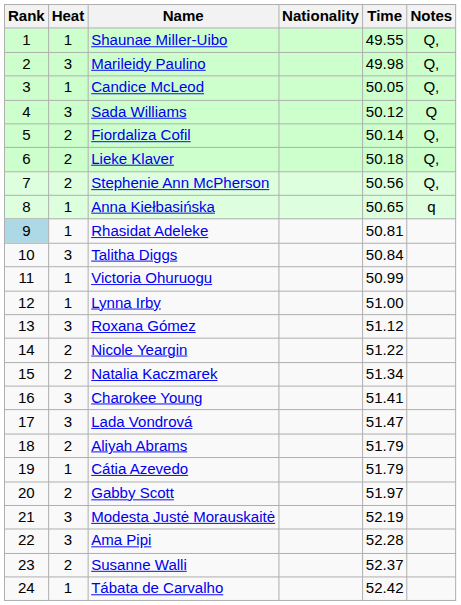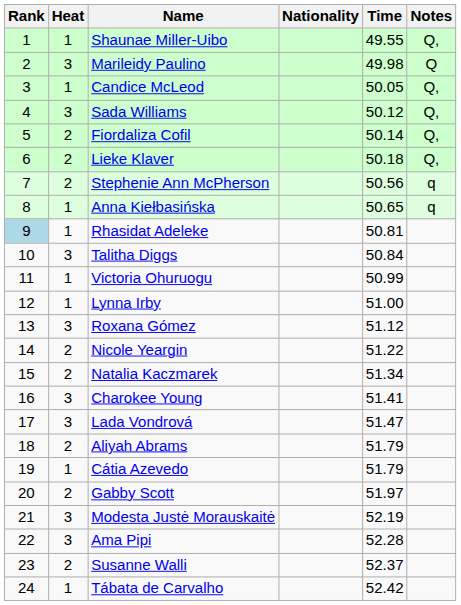 <table class="wikitable sortable" style="text-align:center">
 <tr>
 <th>Rank</th>
 <th>Heat</th>
 <th>Name</th>
 <th>Nationality</th>
 <th>Time</th>
 <th>Notes</th>
 </tr>
 <tr bgcolor=ccffcc>
 <td>1</td>
 <td>1</td>
 <td align=left><a href='#'>Shaunae Miller-Uibo</a></td>
 <td align=left></td>
 <td>49.55</td>
 <td>Q, </td>
 </tr>
 <tr bgcolor=ccffcc>
 <td>2</td>
 <td>3</td>
 <td align=left><a href='#'>Marileidy Paulino</a></td>
 <td align=left></td>
 <td>49.98</td>
-<td>Q, </td>
+<td>Q</td>
 </tr>
 <tr bgcolor=ccffcc>
 <td>3</td>
 <td>1</td>
 <td align=left><a href='#'>Candice McLeod</a></td>
 <td align=left></td>
 <td>50.05</td>
 <td>Q, </td>
 </tr>
 <tr bgcolor=ccffcc>
 <td>4</td>
 <td>3</td>
 <td align=left><a href='#'>Sada Williams</a></td>
 <td align=left></td>
 <td>50.12</td>
-<td>Q</td>
+<td>Q, </td>
 </tr>
 <tr bgcolor=ccffcc>
 <td>5</td>
 <td>2</td>
 <td align=left><a href='#'>Fiordaliza Cofil</a></td>
 <td align=left></td>
 <td>50.14</td>
 <td>Q, </td>
 </tr>
 <tr bgcolor=ccffcc>
 <td>6</td>
 <td>2</td>
 <td align=left><a href='#'>Lieke Klaver</a></td>
 <td align=left></td>
 <td>50.18</td>
 <td>Q, </td>
 </tr>
 <tr bgcolor=ddffdd>
 <td>7</td>
 <td>2</td>
 <td align=left><a href='#'>Stephenie Ann McPherson</a></td>
 <td align=left></td>
 <td>50.56</td>
-<td>Q, </td>
+<td>q</td>
 </tr>
 <tr bgcolor=ddffdd>
 <td>8</td>
 <td>1</td>
 <td align=left><a href='#'>Anna Kiełbasińska</a></td>
 <td align=left></td>
 <td>50.65</td>
 <td>q</td>
 </tr>
 <tr>
 <td style="background: lightblue;">9</td>
 <td>1</td>
 <td align=left><a href='#'>Rhasidat Adeleke</a></td>
 <td align=left></td>
 <td>50.81</td>
 <td></td>
 </tr>
 <tr>
 <td>10</td>
 <td>3</td>
 <td align=left><a href='#'>Talitha Diggs</a></td>
 <td align=left></td>
 <td>50.84</td>
 <td></td>
 </tr>
 <tr>
 <td>11</td>
 <td>1</td>
 <td align=left><a href='#'>Victoria Ohuruogu</a></td>
 <td align=left></td>
 <td>50.99</td>
 <td></td>
 </tr>
 <tr>
 <td>12</td>
 <td>1</td>
 <td align=left><a href='#'>Lynna Irby</a></td>
 <td align=left></td>
 <td>51.00</td>
 <td></td>
 </tr>
 <tr>
 <td>13</td>
 <td>3</td>
 <td align=left><a href='#'>Roxana Gómez</a></td>
 <td align=left></td>
 <td>51.12</td>
 <td></td>
 </tr>
 <tr>
 <td>14</td>
 <td>2</td>
 <td align=left><a href='#'>Nicole Yeargin</a></td>
 <td align=left></td>
 <td>51.22</td>
 <td></td>
 </tr>
 <tr>
 <td>15</td>
 <td>2</td>
 <td align=left><a href='#'>Natalia Kaczmarek</a></td>
 <td align=left></td>
 <td>51.34</td>
 <td></td>
 </tr>
 <tr>
 <td>16</td>
 <td>3</td>
 <td align=left><a href='#'>Charokee Young</a></td>
 <td align=left></td>
 <td>51.41</td>
 <td></td>
 </tr>
 <tr>
 <td>17</td>
 <td>3</td>
 <td align=left><a href='#'>Lada Vondrová</a></td>
 <td align=left></td>
 <td>51.47</td>
 <td></td>
 </tr>
 <tr>
 <td>18</td>
 <td>2</td>
 <td align=left><a href='#'>Aliyah Abrams</a></td>
 <td align=left></td>
 <td>51.79</td>
 <td></td>
 </tr>
 <tr>
 <td>19</td>
 <td>1</td>
 <td align=left><a href='#'>Cátia Azevedo</a></td>
 <td align=left></td>
 <td>51.79</td>
 <td></td>
 </tr>
 <tr>
 <td>20</td>
 <td>2</td>
 <td align=left><a href='#'>Gabby Scott</a></td>
 <td align=left></td>
 <td>51.97</td>
 <td></td>
 </tr>
 <tr>
 <td>21</td>
 <td>3</td>
 <td align=left><a href='#'>Modesta Justė Morauskaitė</a></td>
 <td align=left></td>
 <td>52.19</td>
 <td></td>
 </tr>
 <tr>
 <td>22</td>
 <td>3</td>
 <td align=left><a href='#'>Ama Pipi</a></td>
 <td align=left></td>
 <td>52.28</td>
 <td></td>
 </tr>
 <tr>
 <td>23</td>
 <td>2</td>
 <td align=left><a href='#'>Susanne Walli</a></td>
 <td align=left></td>
 <td>52.37</td>
 <td></td>
 </tr>
 <tr>
 <td>24</td>
 <td>1</td>
 <td align=left><a href='#'>Tábata de Carvalho</a></td>
 <td align=left></td>
 <td>52.42</td>
 <td></td>
 </tr>
 </table>
